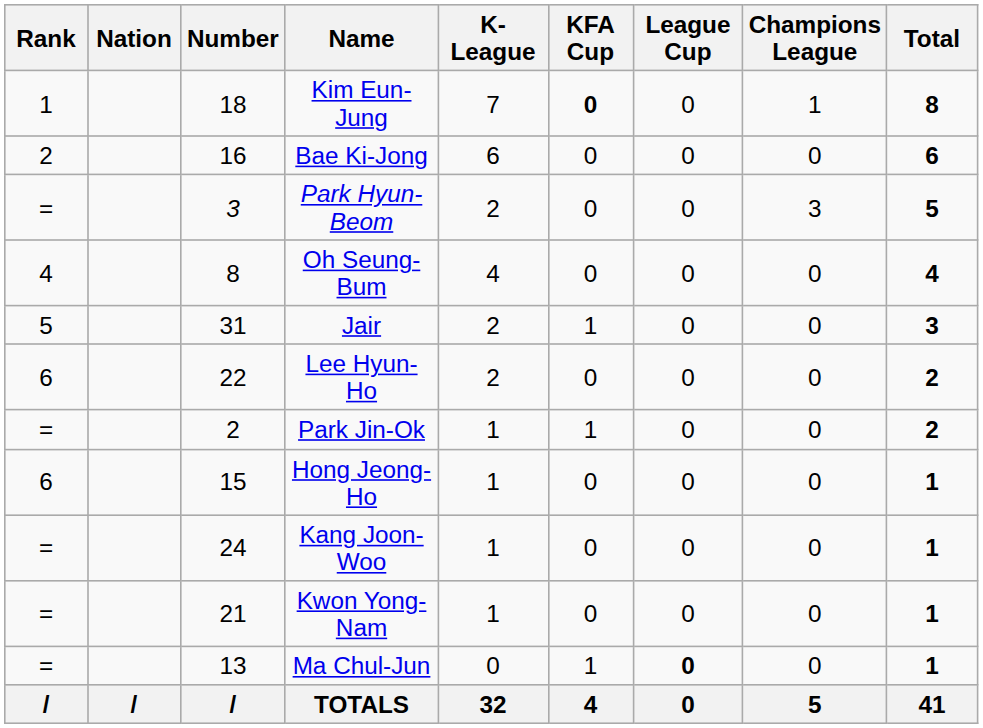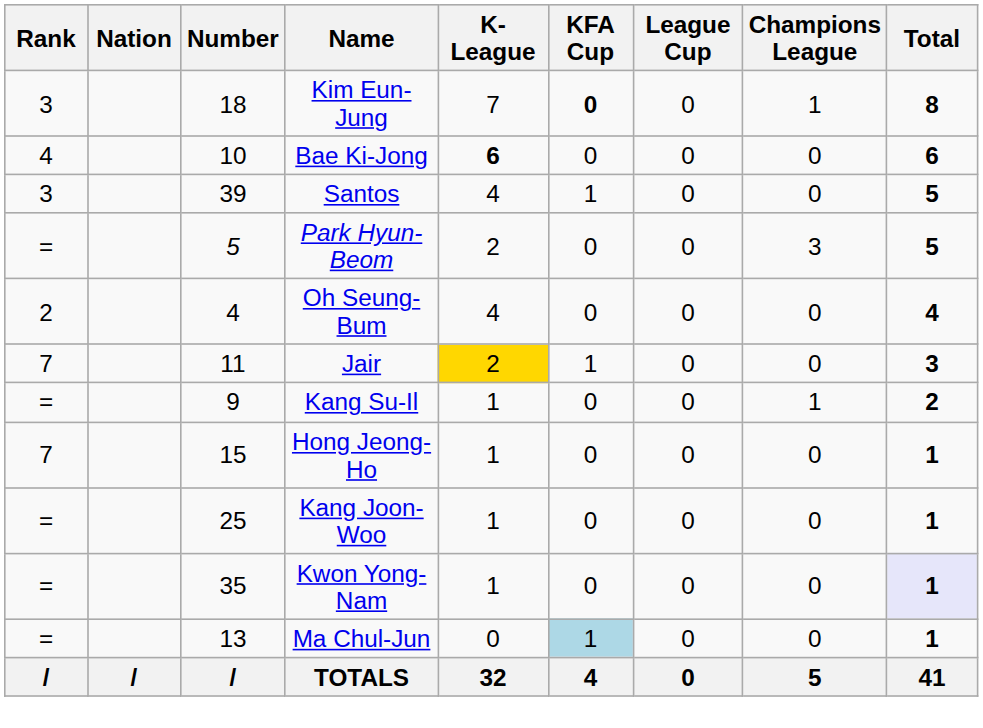 <table class="wikitable" style="font-size: 95%; text-align: center;">
 <tr>
 <th width=60>Rank</th>
 <th width=60>Nation</th>
 <th width=60>Number</th>
 <th width=150>Name</th>
 <th width=80>K-League</th>
 <th width=80>KFA Cup</th>
 <th width=80>League Cup</th>
 <th width=80>Champions League</th>
 <th width=80>Total</th>
 </tr>
 <tr>
-<td>1</td>
+<td>3</td>
 <td></td>
 <td>18</td>
 <td><a href='#'>Kim Eun-Jung</a></td>
 <td>7</td>
 <td><strong>0</strong></td>
 <td>0</td>
 <td>1</td>
 <td><strong>8</strong></td>
 </tr>
 <tr>
-<td>2</td>
+<td>4</td>
 <td></td>
-<td>16</td>
+<td>10</td>
 <td><a href='#'>Bae Ki-Jong</a></td>
-<td>6</td>
+<td><strong>6</strong></td>
 <td>0</td>
 <td>0</td>
 <td>0</td>
 <td><strong>6</strong></td>
 </tr>
 <tr>
+<td>3</td>
+<td></td>
+<td>39</td>
+<td><a href='#'>Santos</a></td>
+<td>4</td>
+<td>1</td>
+<td>0</td>
+<td>0</td>
+<td><strong>5</strong></td>
+</tr>
+<tr>
 <td>=</td>
 <td></td>
-<td><em>3</em></td>
+<td><em>5</em></td>
 <td><em><a href='#'>Park Hyun-Beom</a></em></td>
 <td>2</td>
 <td>0</td>
 <td>0</td>
 <td>3</td>
 <td><strong>5</strong></td>
 </tr>
 <tr>
+<td>2</td>
+<td></td>
 <td>4</td>
-<td></td>
-<td>8</td>
 <td><a href='#'>Oh Seung-Bum</a></td>
 <td>4</td>
 <td>0</td>
 <td>0</td>
 <td>0</td>
 <td><strong>4</strong></td>
 </tr>
 <tr>
-<td>5</td>
+<td>7</td>
 <td></td>
-<td>31</td>
+<td>11</td>
 <td><a href='#'>Jair</a></td>
-<td>2</td>
+<td style="background: gold;">2</td>
 <td>1</td>
 <td>0</td>
 <td>0</td>
 <td><strong>3</strong></td>
 </tr>
 <tr>
-<td>6</td>
+<td>=</td>
 <td></td>
-<td>22</td>
-<td><a href='#'>Lee Hyun-Ho</a></td>
-<td>2</td>
+<td>9</td>
+<td><a href='#'>Kang Su-Il</a></td>
+<td>1</td>
 <td>0</td>
 <td>0</td>
-<td>0</td>
+<td>1</td>
 <td><strong>2</strong></td>
 </tr>
 <tr>
-<td>=</td>
-<td></td>
-<td>2</td>
-<td><a href='#'>Park Jin-Ok</a></td>
-<td>1</td>
-<td>1</td>
-<td>0</td>
-<td>0</td>
-<td><strong>2</strong></td>
-</tr>
-<tr>
-<td>6</td>
+<td>7</td>
 <td></td>
 <td>15</td>
 <td><a href='#'>Hong Jeong-Ho</a></td>
 <td>1</td>
 <td>0</td>
 <td>0</td>
 <td>0</td>
 <td><strong>1</strong></td>
 </tr>
 <tr>
 <td>=</td>
 <td></td>
-<td>24</td>
+<td>25</td>
 <td><a href='#'>Kang Joon-Woo</a></td>
 <td>1</td>
 <td>0</td>
 <td>0</td>
 <td>0</td>
 <td><strong>1</strong></td>
 </tr>
 <tr>
 <td>=</td>
 <td></td>
-<td>21</td>
+<td>35</td>
 <td><a href='#'>Kwon Yong-Nam</a></td>
 <td>1</td>
 <td>0</td>
 <td>0</td>
 <td>0</td>
-<td><strong>1</strong></td>
+<td style="background: lavender;"><strong>1</strong></td>
 </tr>
 <tr>
 <td>=</td>
 <td></td>
 <td>13</td>
 <td><a href='#'>Ma Chul-Jun</a></td>
 <td>0</td>
-<td>1</td>
-<td><strong>0</strong></td>
+<td style="background: lightblue;">1</td>
+<td>0</td>
 <td>0</td>
 <td><strong>1</strong></td>
 </tr>
 <tr>
 <th>/</th>
 <th>/</th>
 <th>/</th>
 <th>TOTALS</th>
 <th>32</th>
 <th>4</th>
 <th>0</th>
 <th>5</th>
 <th>41</th>
 </tr>
 </table>
